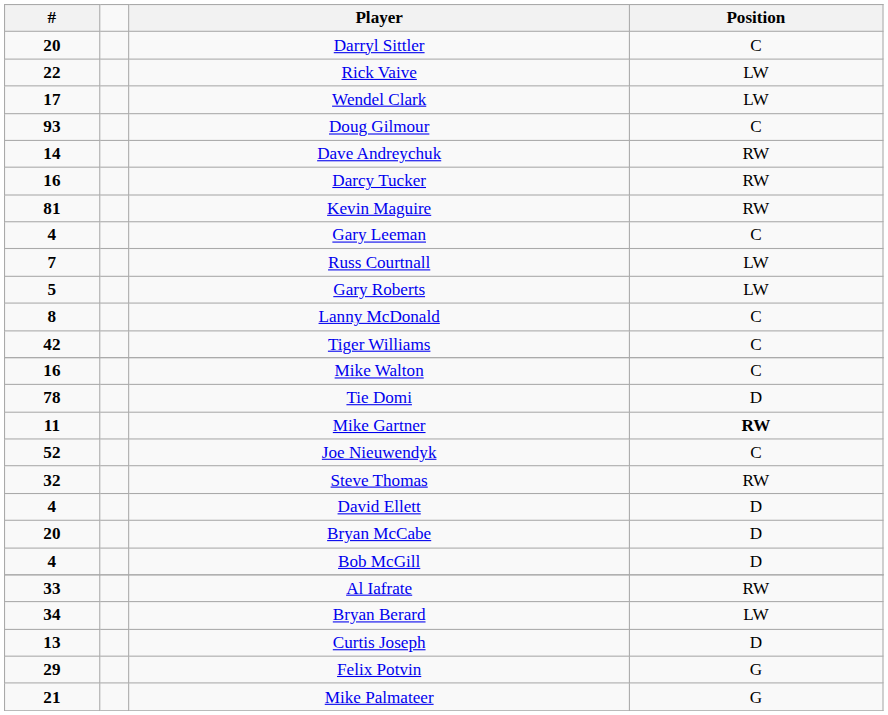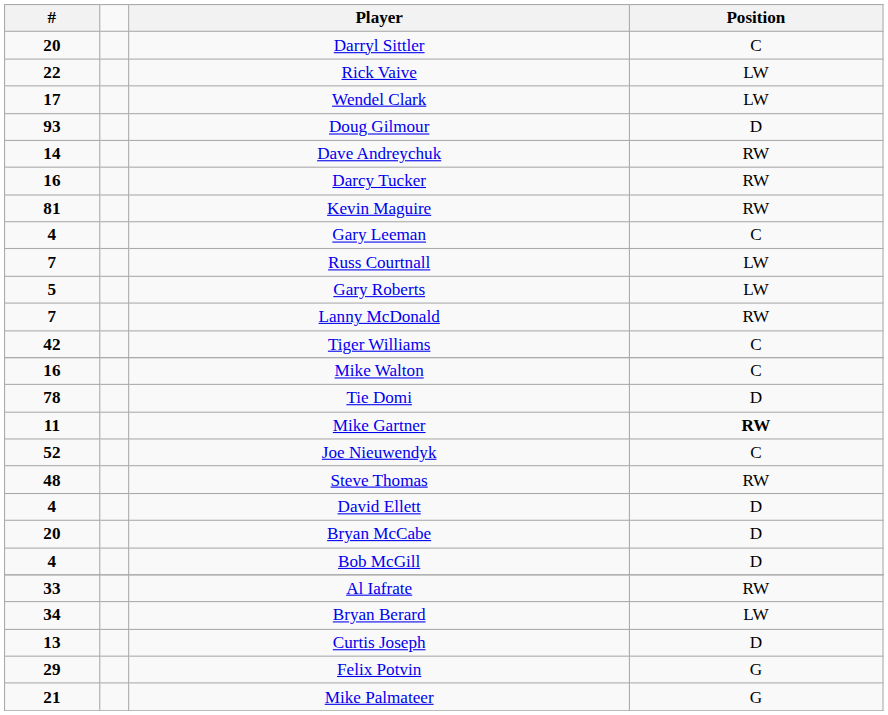 <table class="wikitable" style="width:65%; text-align:center;">
 <tr>
 <th>#</th>
 <td align=center></td>
 <th>Player</th>
 <th>Position</th>
 </tr>
 <tr>
 <td><strong>20</strong></td>
 <td></td>
 <td><a href='#'>Darryl Sittler</a></td>
 <td>C</td>
 </tr>
 <tr>
 <td><strong>22</strong></td>
 <td></td>
 <td><a href='#'>Rick Vaive</a></td>
 <td>LW</td>
 </tr>
 <tr>
 <td><strong>17</strong></td>
 <td></td>
 <td><a href='#'>Wendel Clark</a></td>
 <td>LW</td>
 </tr>
 <tr>
 <td><strong>93</strong></td>
 <td></td>
 <td><a href='#'>Doug Gilmour</a></td>
-<td>C</td>
+<td>D</td>
 </tr>
 <tr>
 <td><strong>14</strong></td>
 <td></td>
 <td><a href='#'>Dave Andreychuk</a></td>
 <td>RW</td>
 </tr>
 <tr>
 <td><strong>16</strong></td>
 <td></td>
 <td><a href='#'>Darcy Tucker</a></td>
 <td>RW</td>
 </tr>
 <tr>
 <td><strong>81</strong></td>
 <td></td>
 <td><a href='#'>Kevin Maguire</a></td>
 <td>RW</td>
 </tr>
 <tr>
 <td><strong>4</strong></td>
 <td></td>
 <td><a href='#'>Gary Leeman</a></td>
 <td>C</td>
 </tr>
 <tr>
 <td><strong>7</strong></td>
 <td></td>
 <td><a href='#'>Russ Courtnall</a></td>
 <td>LW</td>
 </tr>
 <tr>
 <td><strong>5</strong></td>
 <td></td>
 <td><a href='#'>Gary Roberts</a></td>
 <td>LW</td>
 </tr>
 <tr>
-<td><strong>8</strong></td>
+<td><strong>7</strong></td>
 <td></td>
 <td><a href='#'>Lanny McDonald</a></td>
-<td>C</td>
+<td>RW</td>
 </tr>
 <tr>
 <td><strong>42</strong></td>
 <td></td>
 <td><a href='#'>Tiger Williams</a></td>
 <td>C</td>
 </tr>
 <tr>
 </tr>
 <tr>
 <td><strong>16</strong></td>
 <td></td>
 <td><a href='#'>Mike Walton</a></td>
 <td>C</td>
 </tr>
 <tr>
 <td><strong>78</strong></td>
 <td></td>
 <td><a href='#'>Tie Domi</a></td>
 <td>D</td>
 </tr>
 <tr>
 <td><strong>11</strong></td>
 <td></td>
 <td><a href='#'>Mike Gartner</a></td>
 <td><strong>RW</strong></td>
 </tr>
 <tr>
 <td><strong>52</strong></td>
 <td></td>
 <td><a href='#'>Joe Nieuwendyk</a></td>
 <td>C</td>
 </tr>
 <tr>
-<td><strong>32</strong></td>
+<td><strong>48</strong></td>
 <td></td>
 <td><a href='#'>Steve Thomas</a></td>
 <td>RW</td>
 </tr>
 <tr>
 <td><strong>4</strong></td>
 <td></td>
 <td><a href='#'>David Ellett</a></td>
 <td>D</td>
 </tr>
 <tr>
 <td><strong>20</strong></td>
 <td></td>
 <td><a href='#'>Bryan McCabe</a></td>
 <td>D</td>
 </tr>
 <tr>
 <td><strong>4</strong></td>
 <td></td>
 <td><a href='#'>Bob McGill</a></td>
 <td>D</td>
 </tr>
 <tr>
 </tr>
 <tr>
 <td><strong>33</strong></td>
 <td></td>
 <td><a href='#'>Al Iafrate</a></td>
 <td>RW</td>
 </tr>
 <tr>
 <td><strong>34</strong></td>
 <td></td>
 <td><a href='#'>Bryan Berard</a></td>
 <td>LW</td>
 </tr>
 <tr>
 <td><strong>13</strong></td>
 <td></td>
 <td><a href='#'>Curtis Joseph</a></td>
 <td>D</td>
 </tr>
 <tr>
 <td><strong>29</strong></td>
 <td></td>
 <td><a href='#'>Felix Potvin</a></td>
 <td>G</td>
 </tr>
 <tr>
 <td><strong>21</strong></td>
 <td></td>
 <td><a href='#'>Mike Palmateer</a></td>
 <td>G</td>
 </tr>
 </table>
